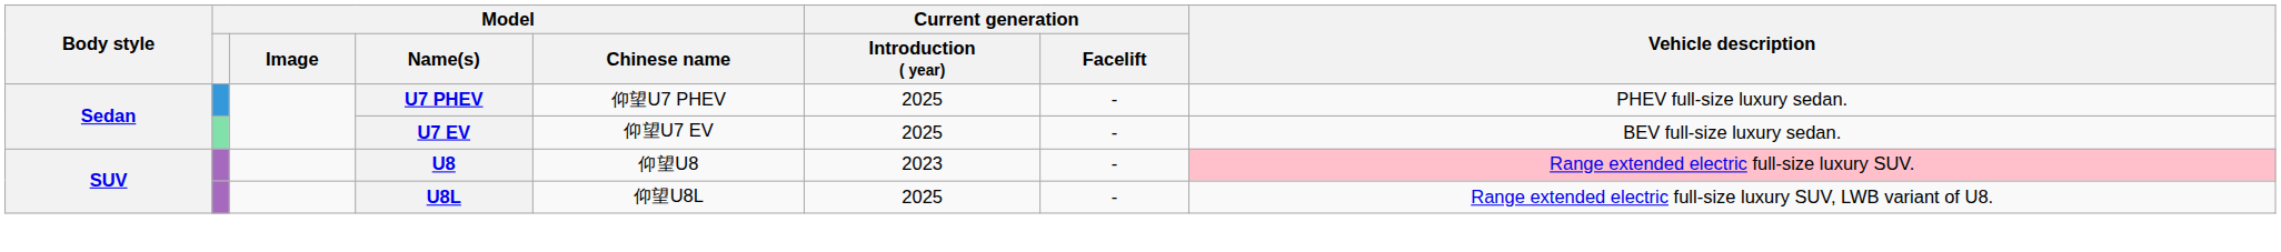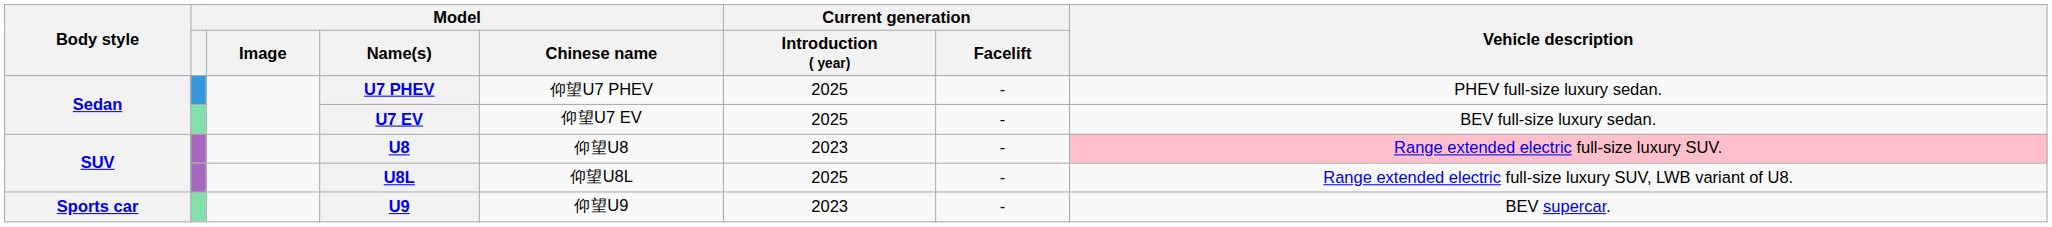 <table class="wikitable sortable" style="text-align: center; width: 100%">
 <tr>
 <th rowspan="2">Body style</th>
 <th colspan="4" width="1px">Model</th>
 <th colspan="2">Current generation</th>
 <th rowspan="2">Vehicle description</th>
 </tr>
 <tr>
 <th class="unsortable"></th>
 <th class="unsortable">Image</th>
 <th>Name(s)</th>
 <th>Chinese name</th>
 <th>Introduction<br><small>( year)</small></th>
 <th class="unsortable">Facelift</th>
 </tr>
 <tr>
 <th rowspan="2"><a href='#'>Sedan</a></th>
 <td style="background: #3498DB"></td>
 <td rowspan="2"></td>
 <th><a href='#'>U7 PHEV</a></th>
 <td>仰望U7 PHEV</td>
 <td>2025</td>
 <td>-</td>
 <td>PHEV full-size luxury sedan.</td>
 </tr>
 <tr>
 <td style="background: #82E0AA"></td>
 <th><a href='#'>U7 EV</a></th>
 <td>仰望U7 EV</td>
 <td>2025</td>
 <td>-</td>
 <td>BEV full-size luxury sedan.</td>
 </tr>
 <tr>
 <th rowspan="2"><a href='#'>SUV</a></th>
 <td style="background: #A569BD"></td>
 <td></td>
 <th><a href='#'>U8</a></th>
 <td>仰望U8</td>
 <td>2023</td>
 <td>-</td>
 <td style="background: pink;"><a href='#'>Range extended electric</a> full-size luxury SUV.</td>
 </tr>
 <tr>
 <td style="background: #A569BD"></td>
 <td></td>
 <th><a href='#'>U8L</a></th>
 <td>仰望U8L</td>
 <td>2025</td>
 <td>-</td>
 <td><a href='#'>Range extended electric</a> full-size luxury SUV, LWB variant of U8.</td>
 </tr>
+<tr>
+<th><a href='#'>Sports car</a></th>
+<td style="background: #82E0AA"></td>
+<td></td>
+<th><a href='#'>U9</a></th>
+<td>仰望U9</td>
+<td>2023</td>
+<td>-</td>
+<td>BEV <a href='#'>supercar</a>.</td>
+</tr>
 </table>
